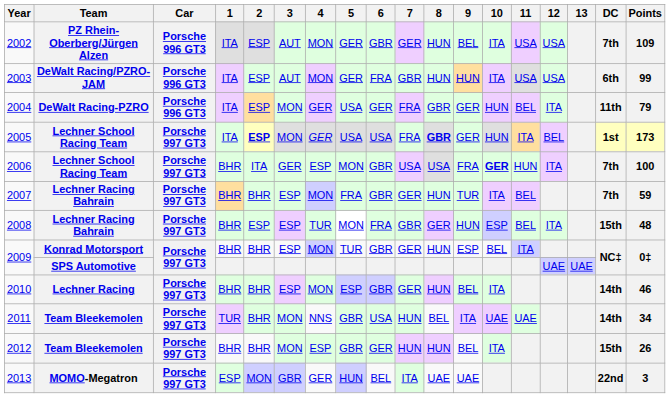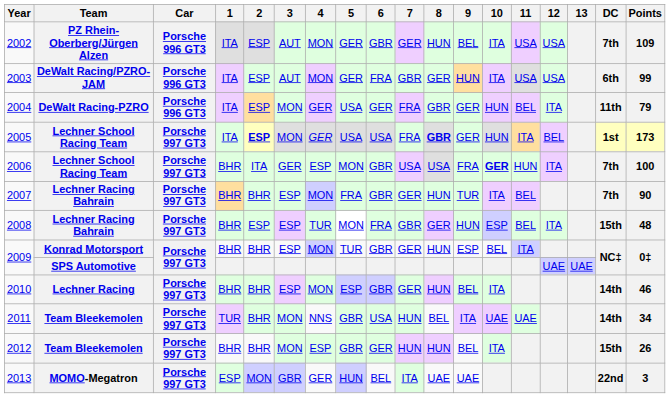 <table class="wikitable" style="text-align:center; font-size:90%">
 <tr>
 <th>Year</th>
 <th>Team</th>
 <th>Car</th>
 <th>1</th>
 <th>2</th>
 <th>3</th>
 <th>4</th>
 <th>5</th>
 <th>6</th>
 <th>7</th>
 <th>8</th>
 <th>9</th>
 <th>10</th>
 <th>11</th>
 <th>12</th>
 <th>13</th>
 <th>DC</th>
 <th>Points</th>
 </tr>
 <tr>
 <td><a href='#'>2002</a></td>
 <th><a href='#'>PZ Rhein-Oberberg/Jürgen Alzen</a></th>
 <th><a href='#'>Porsche 996 GT3</a></th>
 <td style="background:#DFDFDF;"><a href='#'>ITA</a><br></td>
 <td style="background:#DFDFDF;"><a href='#'>ESP</a><br></td>
 <td style="background:#DFFFDF;"><a href='#'>AUT</a><br></td>
 <td style="background:#DFFFDF;"><a href='#'>MON</a><br></td>
 <td style="background:#DFFFDF;"><a href='#'>GER</a><br></td>
 <td style="background:#DFFFDF;"><a href='#'>GBR</a><br></td>
 <td style="background:#EFCFFF;"><a href='#'>GER</a><br></td>
 <td style="background:#DFFFDF;"><a href='#'>HUN</a><br></td>
 <td style="background:#DFFFDF;"><a href='#'>BEL</a><br></td>
 <td style="background:#DFFFDF;"><a href='#'>ITA</a><br></td>
 <td style="background:#EFCFFF;"><a href='#'>USA</a><br></td>
 <td style="background:#DFFFDF;"><a href='#'>USA</a><br></td>
 <th></th>
 <th>7th</th>
 <th>109</th>
 </tr>
 <tr>
 <td><a href='#'>2003</a></td>
 <th><a href='#'>DeWalt Racing/PZRO-JAM</a></th>
 <th><a href='#'>Porsche 996 GT3</a></th>
 <td style="background:#EFCFFF;"><a href='#'>ITA</a><br></td>
 <td style="background:#DFFFDF;"><a href='#'>ESP</a><br></td>
 <td style="background:#DFFFDF;"><a href='#'>AUT</a><br></td>
 <td style="background:#EFCFFF;"><a href='#'>MON</a><br></td>
 <td style="background:#DFFFDF;"><a href='#'>GER</a><br></td>
 <td style="background:#DFFFDF;"><a href='#'>FRA</a><br></td>
 <td style="background:#DFFFDF;"><a href='#'>GBR</a><br></td>
-<td style="background:#DFFFDF;"><a href='#'>HUN</a><br></td>
+<td style="background:#DFFFDF;"><a href='#'>GER</a><br></td>
 <td style="background:#FFDF9F;"><a href='#'>HUN</a><br></td>
 <td style="background:#EFCFFF;"><a href='#'>ITA</a><br></td>
 <td style="background:#DFDFDF;"><a href='#'>USA</a><br></td>
 <td style="background:#DFFFDF;"><a href='#'>USA</a><br></td>
 <th></th>
 <th>6th</th>
 <th>99</th>
 </tr>
 <tr>
 <td><a href='#'>2004</a></td>
 <th><a href='#'>DeWalt Racing-PZRO</a></th>
 <th><a href='#'>Porsche 996 GT3</a></th>
 <td style="background:#EFCFFF;"><a href='#'>ITA</a><br></td>
 <td style="background:#FFDF9F;"><a href='#'>ESP</a><br></td>
 <td style="background:#DFFFDF;"><a href='#'>MON</a><br></td>
 <td style="background:#EFCFFF;"><a href='#'>GER</a><br></td>
 <td style="background:#DFFFDF;"><a href='#'>USA</a><br></td>
 <td style="background:#DFFFDF;"><a href='#'>GER</a><br></td>
 <td style="background:#EFCFFF;"><a href='#'>FRA</a><br></td>
 <td style="background:#DFFFDF;"><a href='#'>GBR</a><br></td>
 <td style="background:#DFFFDF;"><a href='#'>GER</a><br></td>
 <td style="background:#EFCFFF;"><a href='#'>HUN</a><br></td>
 <td style="background:#EFCFFF;"><a href='#'>BEL</a><br></td>
 <td style="background:#DFFFDF;"><a href='#'>ITA</a><br></td>
 <th></th>
 <th>11th</th>
 <th>79</th>
 </tr>
 <tr>
 <td><a href='#'>2005</a></td>
 <th><a href='#'>Lechner School Racing Team</a></th>
 <th><a href='#'>Porsche 997 GT3</a></th>
 <td style="background:#DFFFDF;"><a href='#'>ITA</a><br></td>
 <td style="background:#FFFFBF;"><strong><a href='#'>ESP</a></strong><br></td>
 <td style="background:#DFDFDF;"><a href='#'>MON</a><br></td>
 <td style="background:#DFDFDF;"><em><a href='#'>GER</a></em><br></td>
 <td style="background:#DFDFDF;"><a href='#'>USA</a><br></td>
 <td style="background:#DFDFDF;"><a href='#'>USA</a><br></td>
 <td style="background:#DFFFDF;"><a href='#'>FRA</a><br></td>
 <td style="background:#DFDFDF;"><strong><a href='#'>GBR</a></strong><br></td>
 <td style="background:#DFFFDF;"><a href='#'>GER</a><br></td>
 <td style="background:#DFDFDF;"><a href='#'>HUN</a><br></td>
 <td style="background:#FFDF9F;"><a href='#'>ITA</a><br></td>
 <td style="background:#EFCFFF;"><a href='#'>BEL</a><br></td>
 <th></th>
 <td style="background:#FFFFBF;"><strong>1st</strong></td>
 <td style="background:#FFFFBF;"><strong>173</strong></td>
 </tr>
 <tr>
 <td><a href='#'>2006</a></td>
 <th><a href='#'>Lechner School Racing Team</a></th>
 <th><a href='#'>Porsche 997 GT3</a></th>
 <td style="background:#DFFFDF;"><a href='#'>BHR</a><br></td>
 <td style="background:#DFFFDF;"><a href='#'>ITA</a><br></td>
 <td style="background:#DFFFDF;"><a href='#'>GER</a><br></td>
 <td style="background:#DFFFDF;"><a href='#'>ESP</a><br></td>
 <td style="background:#DFFFDF;"><a href='#'>MON</a><br></td>
 <td style="background:#DFFFDF;"><a href='#'>GBR</a><br></td>
 <td style="background:#EFCFFF;"><a href='#'>USA</a><br></td>
 <td style="background:#DFDFDF;"><a href='#'>USA</a><br></td>
 <td style="background:#DFFFDF;"><a href='#'>FRA</a><br></td>
 <td style="background:#DFFFDF;"><strong><a href='#'>GER</a><br></strong></td>
 <td style="background:#DFFFDF;"><a href='#'>HUN</a><br></td>
 <td style="background:#EFCFFF;"><a href='#'>ITA</a><br></td>
 <th></th>
 <th>7th</th>
 <th>100</th>
 </tr>
 <tr>
 <td><a href='#'>2007</a></td>
 <th><a href='#'>Lechner Racing Bahrain</a></th>
 <th><a href='#'>Porsche 997 GT3</a></th>
 <td style="background:#FFDF9F;"><a href='#'>BHR</a><br></td>
 <td style="background:#DFFFDF;"><a href='#'>BHR</a><br></td>
 <td style="background:#DFFFDF;"><a href='#'>ESP</a><br></td>
 <td style="background:#CFCFFF;"><a href='#'>MON</a><br></td>
 <td style="background:#DFFFDF;"><a href='#'>FRA</a><br></td>
 <td style="background:#DFFFDF;"><a href='#'>GBR</a><br></td>
 <td style="background:#DFFFDF;"><a href='#'>GER</a><br></td>
 <td style="background:#DFFFDF;"><a href='#'>HUN</a><br></td>
 <td style="background:#DFFFDF;"><a href='#'>TUR</a><br></td>
 <td style="background:#EFCFFF;"><a href='#'>ITA</a><br></td>
 <td style="background:#EFCFFF;"><a href='#'>BEL</a><br></td>
 <th></th>
 <th></th>
 <th>7th</th>
-<th>59</th>
+<th>90</th>
 </tr>
 <tr>
 <td><a href='#'>2008</a></td>
 <th><a href='#'>Lechner Racing Bahrain</a></th>
 <th><a href='#'>Porsche 997 GT3</a></th>
 <td style="background:#DFFFDF;"><a href='#'>BHR</a><br></td>
 <td style="background:#DFFFDF;"><a href='#'>ESP</a><br></td>
 <td style="background:#EFCFFF;"><a href='#'>ESP</a><br></td>
 <td style="background:#DFFFDF;"><a href='#'>TUR</a><br></td>
 <td style="background:#FFFFFF;"><a href='#'>MON</a><br></td>
 <td style="background:#DFFFDF;"><a href='#'>FRA</a><br></td>
 <td style="background:#DFFFDF;"><a href='#'>GBR</a><br></td>
 <td style="background:#EFCFFF;"><a href='#'>GER</a><br></td>
 <td style="background:#DFFFDF;"><a href='#'>HUN</a><br></td>
 <td style="background:#CFCFFF;"><a href='#'>ESP</a><br></td>
 <td style="background:#DFFFDF;"><a href='#'>BEL</a><br></td>
 <td style="background:#DFFFDF;"><a href='#'>ITA</a><br></td>
 <th></th>
 <th>15th</th>
 <th>48</th>
 </tr>
 <tr>
 <td rowspan=2><a href='#'>2009</a></td>
 <th><a href='#'>Konrad Motorsport</a></th>
 <th rowspan=2><a href='#'>Porsche 997 GT3</a></th>
 <td><a href='#'>BHR</a></td>
 <td><a href='#'>BHR</a></td>
 <td><a href='#'>ESP</a></td>
 <td style="background:#CFCFFF;"><a href='#'>MON</a><br></td>
 <td><a href='#'>TUR</a></td>
 <td><a href='#'>GBR</a></td>
 <td><a href='#'>GER</a></td>
 <td><a href='#'>HUN</a></td>
 <td><a href='#'>ESP</a></td>
 <td><a href='#'>BEL</a></td>
 <td style="background:#CFCFFF;"><a href='#'>ITA</a><br></td>
 <th></th>
 <th></th>
 <th rowspan=2>NC‡</th>
 <th rowspan=2>0‡</th>
 </tr>
 <tr>
 <th><a href='#'>SPS Automotive</a></th>
 <th></th>
 <th></th>
 <th></th>
 <th></th>
 <th></th>
 <th></th>
 <th></th>
 <th></th>
 <th></th>
 <th></th>
 <th></th>
 <td style="background:#CFCFFF;"><a href='#'>UAE</a><br></td>
 <td style="background:#CFCFFF;"><a href='#'>UAE</a><br></td>
 </tr>
 <tr>
 <td><a href='#'>2010</a></td>
 <th><a href='#'>Lechner Racing</a></th>
 <th><a href='#'>Porsche 997 GT3</a></th>
 <td style="background:#DFFFDF;"><a href='#'>BHR</a><br></td>
 <td style="background:#DFFFDF;"><a href='#'>BHR</a><br></td>
 <td style="background:#EFCFFF;"><a href='#'>ESP</a><br></td>
 <td style="background:#DFFFDF;"><a href='#'>MON</a><br></td>
 <td style="background:#CFCFFF;"><a href='#'>ESP</a><br></td>
 <td style="background:#CFCFFF;"><a href='#'>GBR</a><br></td>
 <td style="background:#DFFFDF;"><a href='#'>GER</a><br></td>
 <td style="background:#EFCFFF;"><a href='#'>HUN</a><br></td>
 <td style="background:#DFFFDF;"><a href='#'>BEL</a><br></td>
 <td style="background:#DFFFDF;"><a href='#'>ITA</a><br></td>
 <th></th>
 <th></th>
 <th></th>
 <th>14th</th>
 <th>46</th>
 </tr>
 <tr>
 <td><a href='#'>2011</a></td>
 <th><a href='#'>Team Bleekemolen</a></th>
 <th><a href='#'>Porsche 997 GT3</a></th>
 <td style="background:#EFCFFF;"><a href='#'>TUR</a> <br></td>
 <td style="background:#DFFFDF;"><a href='#'>BHR</a><br></td>
 <td style="background:#DFFFDF;"><a href='#'>MON</a> <br></td>
 <td><a href='#'>NNS</a></td>
 <td style="background:#DFFFDF;"><a href='#'>GBR</a> <br></td>
 <td style="background:#DFFFDF;"><a href='#'>USA</a><br></td>
 <td style="background:#DFFFDF;"><a href='#'>HUN</a><br></td>
 <td><a href='#'>BEL</a></td>
 <td style="background:#EFCFFF;"><a href='#'>ITA</a><br></td>
 <td style="background:#EFCFFF;"><a href='#'>UAE</a><br></td>
 <td style="background:#DFFFDF;"><a href='#'>UAE</a><br></td>
 <th></th>
 <th></th>
 <th>14th</th>
 <th>34</th>
 </tr>
 <tr>
 <td><a href='#'>2012</a></td>
 <th><a href='#'>Team Bleekemolen</a></th>
 <th><a href='#'>Porsche 997 GT3</a></th>
 <td><a href='#'>BHR</a></td>
 <td><a href='#'>BHR</a></td>
 <td style="background:#DFFFDF;"><a href='#'>MON</a><br></td>
 <td style="background:#DFFFDF;"><a href='#'>ESP</a><br></td>
 <td style="background:#DFFFDF;"><a href='#'>GBR</a><br></td>
 <td style="background:#DFFFDF;"><a href='#'>GER</a><br></td>
 <td style="background:#EFCFFF;"><a href='#'>HUN</a><br></td>
 <td style="background:#EFCFFF;"><a href='#'>HUN</a><br></td>
 <td><a href='#'>BEL</a></td>
 <td style="background:#DFFFDF;"><a href='#'>ITA</a><br></td>
 <th></th>
 <th></th>
 <th></th>
 <th>15th</th>
 <th>26</th>
 </tr>
 <tr>
 <td><a href='#'>2013</a></td>
 <th><a href='#'>MOMO</a>-Megatron</th>
 <th><a href='#'>Porsche 997 GT3</a></th>
 <td style="background:#DFFFDF;"><a href='#'>ESP</a><br></td>
 <td style="background:#CFCFFF;"><a href='#'>MON</a><br></td>
 <td style="background:#CFCFFF;"><a href='#'>GBR</a><br></td>
 <td><a href='#'>GER</a></td>
 <td style="background:#CFCFFF;"><a href='#'>HUN</a><br></td>
 <td><a href='#'>BEL</a></td>
 <td style="background:#DFFFDF;"><a href='#'>ITA</a><br></td>
 <td><a href='#'>UAE</a></td>
 <td><a href='#'>UAE</a></td>
 <th></th>
 <th></th>
 <th></th>
 <th></th>
 <th>22nd</th>
 <th>3</th>
 </tr>
 </table>
